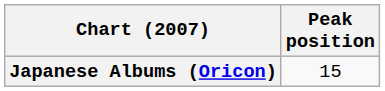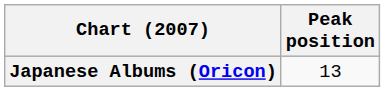 <table class="wikitable plainrowheaders" style="text-align:center">
 <tr>
 <th scope="col">Chart (2007)</th>
 <th scope="col">Peak<br> position</th>
 </tr>
 <tr>
 <th scope="row">Japanese Albums (<a href='#'>Oricon</a>)</th>
-<td>15</td>
+<td>13</td>
 </tr>
 </table>
